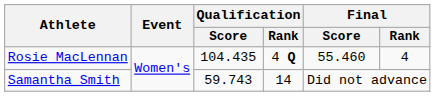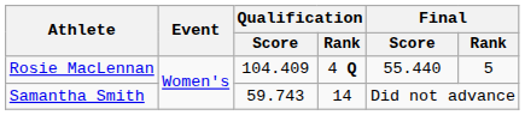 <table class=wikitable style=font-size:90%;text-align:center>
 <tr>
 <th rowspan=2>Athlete</th>
 <th rowspan=2>Event</th>
 <th colspan=2>Qualification</th>
 <th colspan=2>Final</th>
 </tr>
 <tr style=font-size:95%>
 <th>Score</th>
 <th>Rank</th>
 <th>Score</th>
 <th>Rank</th>
 </tr>
 <tr>
 <td align=left><a href='#'>Rosie MacLennan</a></td>
 <td align=left rowspan=2><a href='#'>Women's</a></td>
-<td>104.435</td>
+<td>104.409</td>
 <td>4 <strong>Q</strong></td>
-<td>55.460</td>
-<td>4</td>
+<td>55.440</td>
+<td>5</td>
 </tr>
 <tr>
 <td align=left><a href='#'>Samantha Smith</a></td>
 <td>59.743</td>
 <td>14</td>
 <td colspan="2">Did not advance</td>
 </tr>
 </table>
